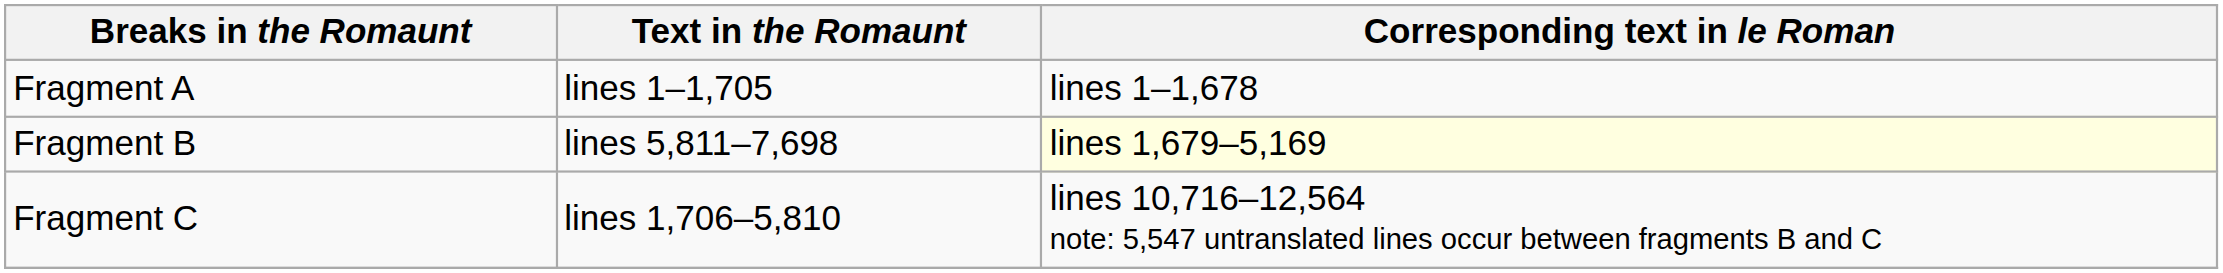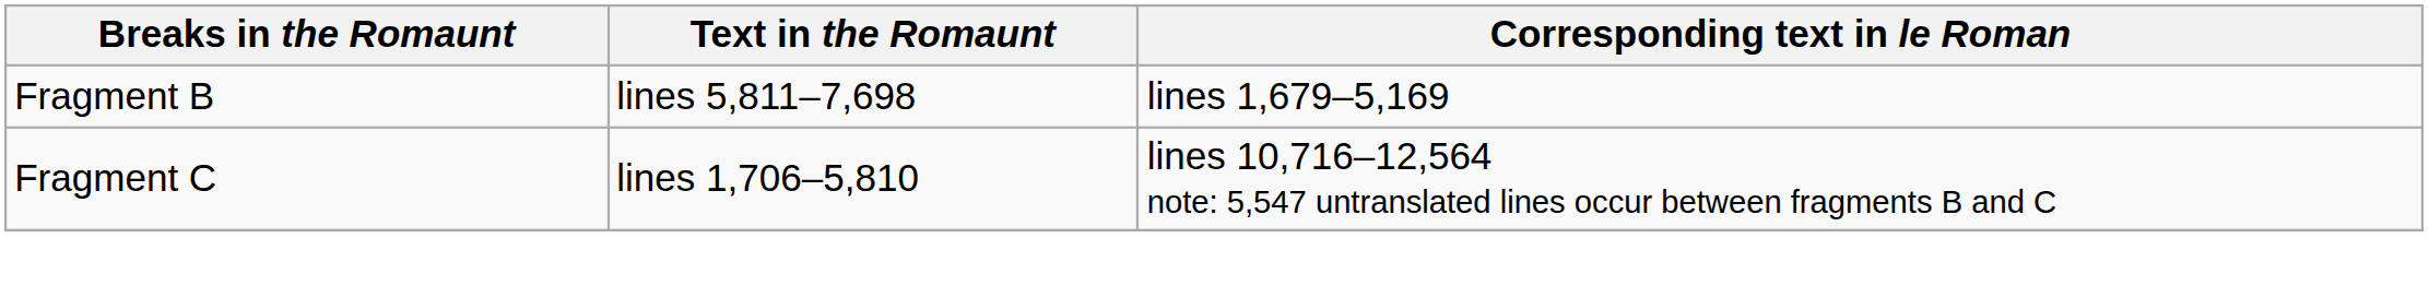 <table class="wikitable" | style="width:80%">
 <tr>
 <th>Breaks in <em>the Romaunt</em></th>
 <th>Text in <em>the Romaunt</em></th>
 <th>Corresponding text in <em>le Roman</em></th>
 </tr>
 <tr>
-<td>Fragment A</td>
-<td>lines 1–1,705</td>
-<td>lines 1–1,678</td>
-</tr>
-<tr>
 <td>Fragment B</td>
 <td>lines 5,811–7,698</td>
-<td style="background: lightyellow;">lines 1,679–5,169</td>
+<td>lines 1,679–5,169</td>
 </tr>
 <tr>
 <td>Fragment C</td>
 <td>lines 1,706–5,810</td>
 <td>lines 10,716–12,564 <br><small>note: 5,547 untranslated lines occur between fragments B and C</small></td>
 </tr>
 <tr>
 </tr>
 </table>
